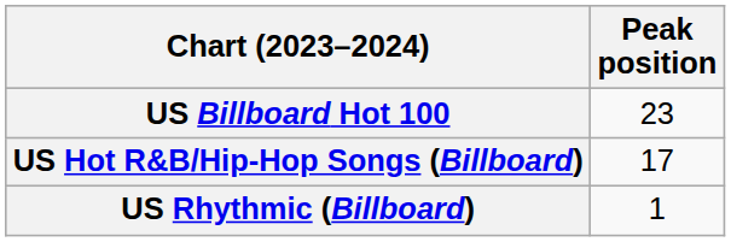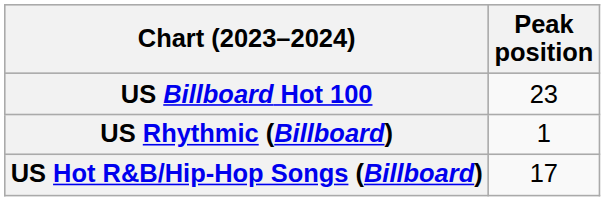 <table class="wikitable sortable plainrowheaders" style="text-align:center">
 <tr>
 <th scope="col">Chart (2023–2024)</th>
 <th scope="col">Peak<br>position</th>
 </tr>
 <tr>
 <th scope="row">US <a href='#'><em>Billboard</em> Hot 100</a></th>
 <td>23</td>
 </tr>
 <tr>
+<th scope="row">US <a href='#'>Rhythmic</a> (<em><a href='#'>Billboard</a></em>)</th>
+<td>1</td>
+</tr>
+<tr>
 <th scope="row">US <a href='#'>Hot R&B/Hip-Hop Songs</a> (<em><a href='#'>Billboard</a></em>)</th>
 <td>17</td>
 </tr>
-<tr>
-<th scope="row">US <a href='#'>Rhythmic</a> (<em><a href='#'>Billboard</a></em>)</th>
-<td>1</td>
-</tr>
 </table>
